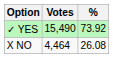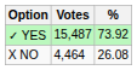 <table class="wikitable">
 <tr>
 <th>Option</th>
 <th>Votes</th>
 <th>%</th>
 </tr>
 <tr>
 <td style=background:#bbf8be>✓ YES</td>
-<td style=background:#bbf8be>15,490</td>
+<td style=background:#bbf8be>15,487</td>
 <td style=background:#bbf8be>73.92</td>
 </tr>
 <tr>
 <td>X NO</td>
 <td>4,464</td>
 <td>26.08</td>
 </tr>
 </table>
